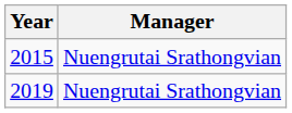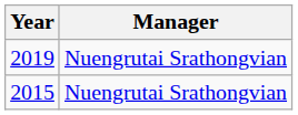 <table class="wikitable">
 <tr>
 <th>Year</th>
 <th>Manager</th>
 </tr>
 <tr>
+<td align=center><a href='#'>2019</a></td>
+<td> <a href='#'>Nuengrutai Srathongvian</a></td>
+</tr>
+<tr>
 <td align=center><a href='#'>2015</a></td>
 <td> <a href='#'>Nuengrutai Srathongvian</a></td>
 </tr>
-<tr>
-<td align=center><a href='#'>2019</a></td>
-<td> <a href='#'>Nuengrutai Srathongvian</a></td>
-</tr>
 </table>
